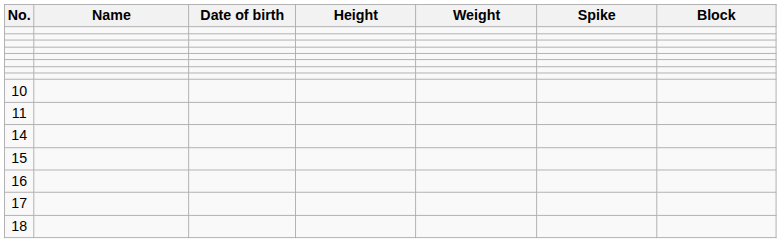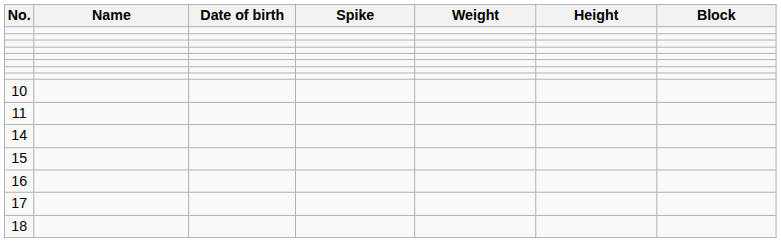 <table class="wikitable sortable" style="font-size:100%; text-align:center;">
 <tr>
 <th>No.</th>
 <th style="width:12em">Name</th>
 <th style="width:8em">Date of birth</th>
+<th style="width:9em">Spike</th>
+<th style="width:9em">Weight</th>
 <th style="width:9em">Height</th>
-<th style="width:9em">Weight</th>
-<th style="width:9em">Spike</th>
 <th style="width:9em">Block</th>
 </tr>
 <tr>
 <td></td>
 <td align=left> </td>
 <td align=right></td>
 <td></td>
 <td></td>
 <td></td>
 <td></td>
 </tr>
 <tr>
 <td></td>
 <td align=left> </td>
 <td align=right></td>
 <td></td>
 <td></td>
 <td></td>
 <td></td>
 </tr>
 <tr>
 <td></td>
 <td align=left> </td>
 <td align=right></td>
 <td></td>
 <td></td>
 <td></td>
 <td></td>
 </tr>
 <tr>
 <td></td>
 <td align=left> </td>
 <td align=right></td>
 <td></td>
 <td></td>
 <td></td>
 <td></td>
 </tr>
 <tr>
 <td></td>
 <td align=left> </td>
 <td align=right></td>
 <td></td>
 <td></td>
 <td></td>
 <td></td>
 </tr>
 <tr>
 <td></td>
 <td align=left> </td>
 <td align=right></td>
 <td></td>
 <td></td>
 <td></td>
 <td></td>
 </tr>
 <tr>
 <td></td>
 <td align=left> </td>
 <td align=right></td>
 <td></td>
 <td></td>
 <td></td>
 <td></td>
 </tr>
 <tr>
 <td></td>
 <td align=left> </td>
 <td align=right></td>
 <td></td>
 <td></td>
 <td></td>
 <td></td>
 </tr>
 <tr>
 <td>10</td>
 <td align=left> </td>
 <td align=right></td>
 <td></td>
 <td></td>
 <td></td>
 <td></td>
 </tr>
 <tr>
 <td>11</td>
 <td align=left> </td>
 <td align=right></td>
 <td></td>
 <td></td>
 <td></td>
 <td></td>
 </tr>
 <tr>
 <td>14</td>
 <td align=left> </td>
 <td align=right></td>
 <td></td>
 <td></td>
 <td></td>
 <td></td>
 </tr>
 <tr>
 <td>15</td>
 <td align=left> </td>
 <td align=right></td>
 <td></td>
 <td></td>
 <td></td>
 <td></td>
 </tr>
 <tr>
 <td>16</td>
 <td align=left> </td>
 <td align=right></td>
 <td></td>
 <td></td>
 <td></td>
 <td></td>
 </tr>
 <tr>
 <td>17</td>
 <td align=left> </td>
 <td align=right></td>
 <td></td>
 <td></td>
 <td></td>
 <td></td>
 </tr>
 <tr>
 <td>18</td>
 <td align=left> </td>
 <td align=right></td>
 <td></td>
 <td></td>
 <td></td>
 <td></td>
 </tr>
 </table>
